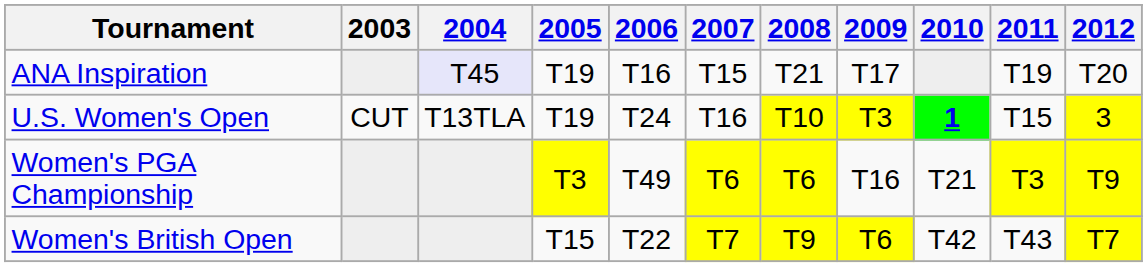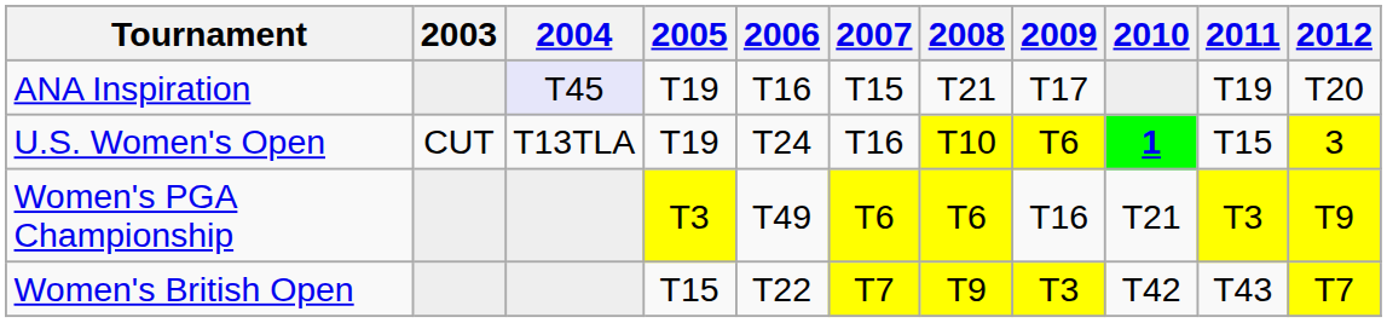 <table class="wikitable" style="font-size:95%;text-align:center;">
 <tr>
 <th>Tournament</th>
 <th>2003</th>
 <th><a href='#'>2004</a></th>
 <th><a href='#'>2005</a></th>
 <th><a href='#'>2006</a></th>
 <th><a href='#'>2007</a></th>
 <th><a href='#'>2008</a></th>
 <th><a href='#'>2009</a></th>
 <th><a href='#'>2010</a></th>
 <th><a href='#'>2011</a></th>
 <th><a href='#'>2012</a></th>
 </tr>
 <tr>
 <td align=left><a href='#'>ANA Inspiration</a></td>
 <td style="background:#eeeeee;"></td>
 <td style="background: lavender;">T45</td>
 <td>T19</td>
 <td>T16</td>
 <td>T15</td>
 <td>T21</td>
 <td>T17</td>
 <td style="background:#eeeeee;"></td>
 <td>T19</td>
 <td>T20</td>
 </tr>
 <tr>
 <td align=left><a href='#'>U.S. Women's Open</a></td>
 <td>CUT</td>
 <td>T13T<span>LA</span></td>
 <td>T19</td>
 <td>T24</td>
 <td>T16</td>
 <td style="background:yellow;">T10</td>
-<td style="background:yellow;">T3</td>
+<td style="background:yellow;">T6</td>
 <td style="background:lime;"><strong><a href='#'>1</a></strong></td>
 <td>T15</td>
 <td style="background:yellow;">3</td>
 </tr>
 <tr>
 <td align=left><a href='#'>Women's PGA Championship</a></td>
 <td style="background:#eeeeee;"></td>
 <td style="background:#eeeeee;"></td>
 <td style="background:yellow;">T3</td>
 <td>T49</td>
 <td style="background:yellow;">T6</td>
 <td style="background:yellow;">T6</td>
 <td>T16</td>
 <td>T21</td>
 <td style="background:yellow;">T3</td>
 <td style="background:yellow;">T9</td>
 </tr>
 <tr>
 <td align=left><a href='#'>Women's British Open</a></td>
 <td style="background:#eeeeee;"></td>
 <td style="background:#eeeeee;"></td>
 <td>T15</td>
 <td>T22</td>
 <td style="background:yellow;">T7</td>
 <td style="background:yellow;">T9</td>
-<td style="background:yellow;">T6</td>
+<td style="background:yellow;">T3</td>
 <td>T42</td>
 <td>T43</td>
 <td style="background:yellow;">T7</td>
 </tr>
 </table>
